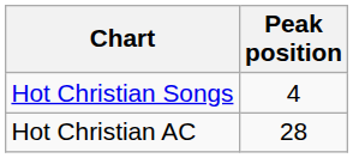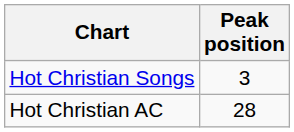 <table class="wikitable">
 <tr>
 <th>Chart</th>
 <th>Peak<br>position</th>
 </tr>
 <tr>
 <td><a href='#'>Hot Christian Songs</a></td>
-<td align="center">4</td>
+<td align="center">3</td>
 </tr>
 <tr>
 <td>Hot Christian AC</td>
 <td align="center">28</td>
 </tr>
 </table>
